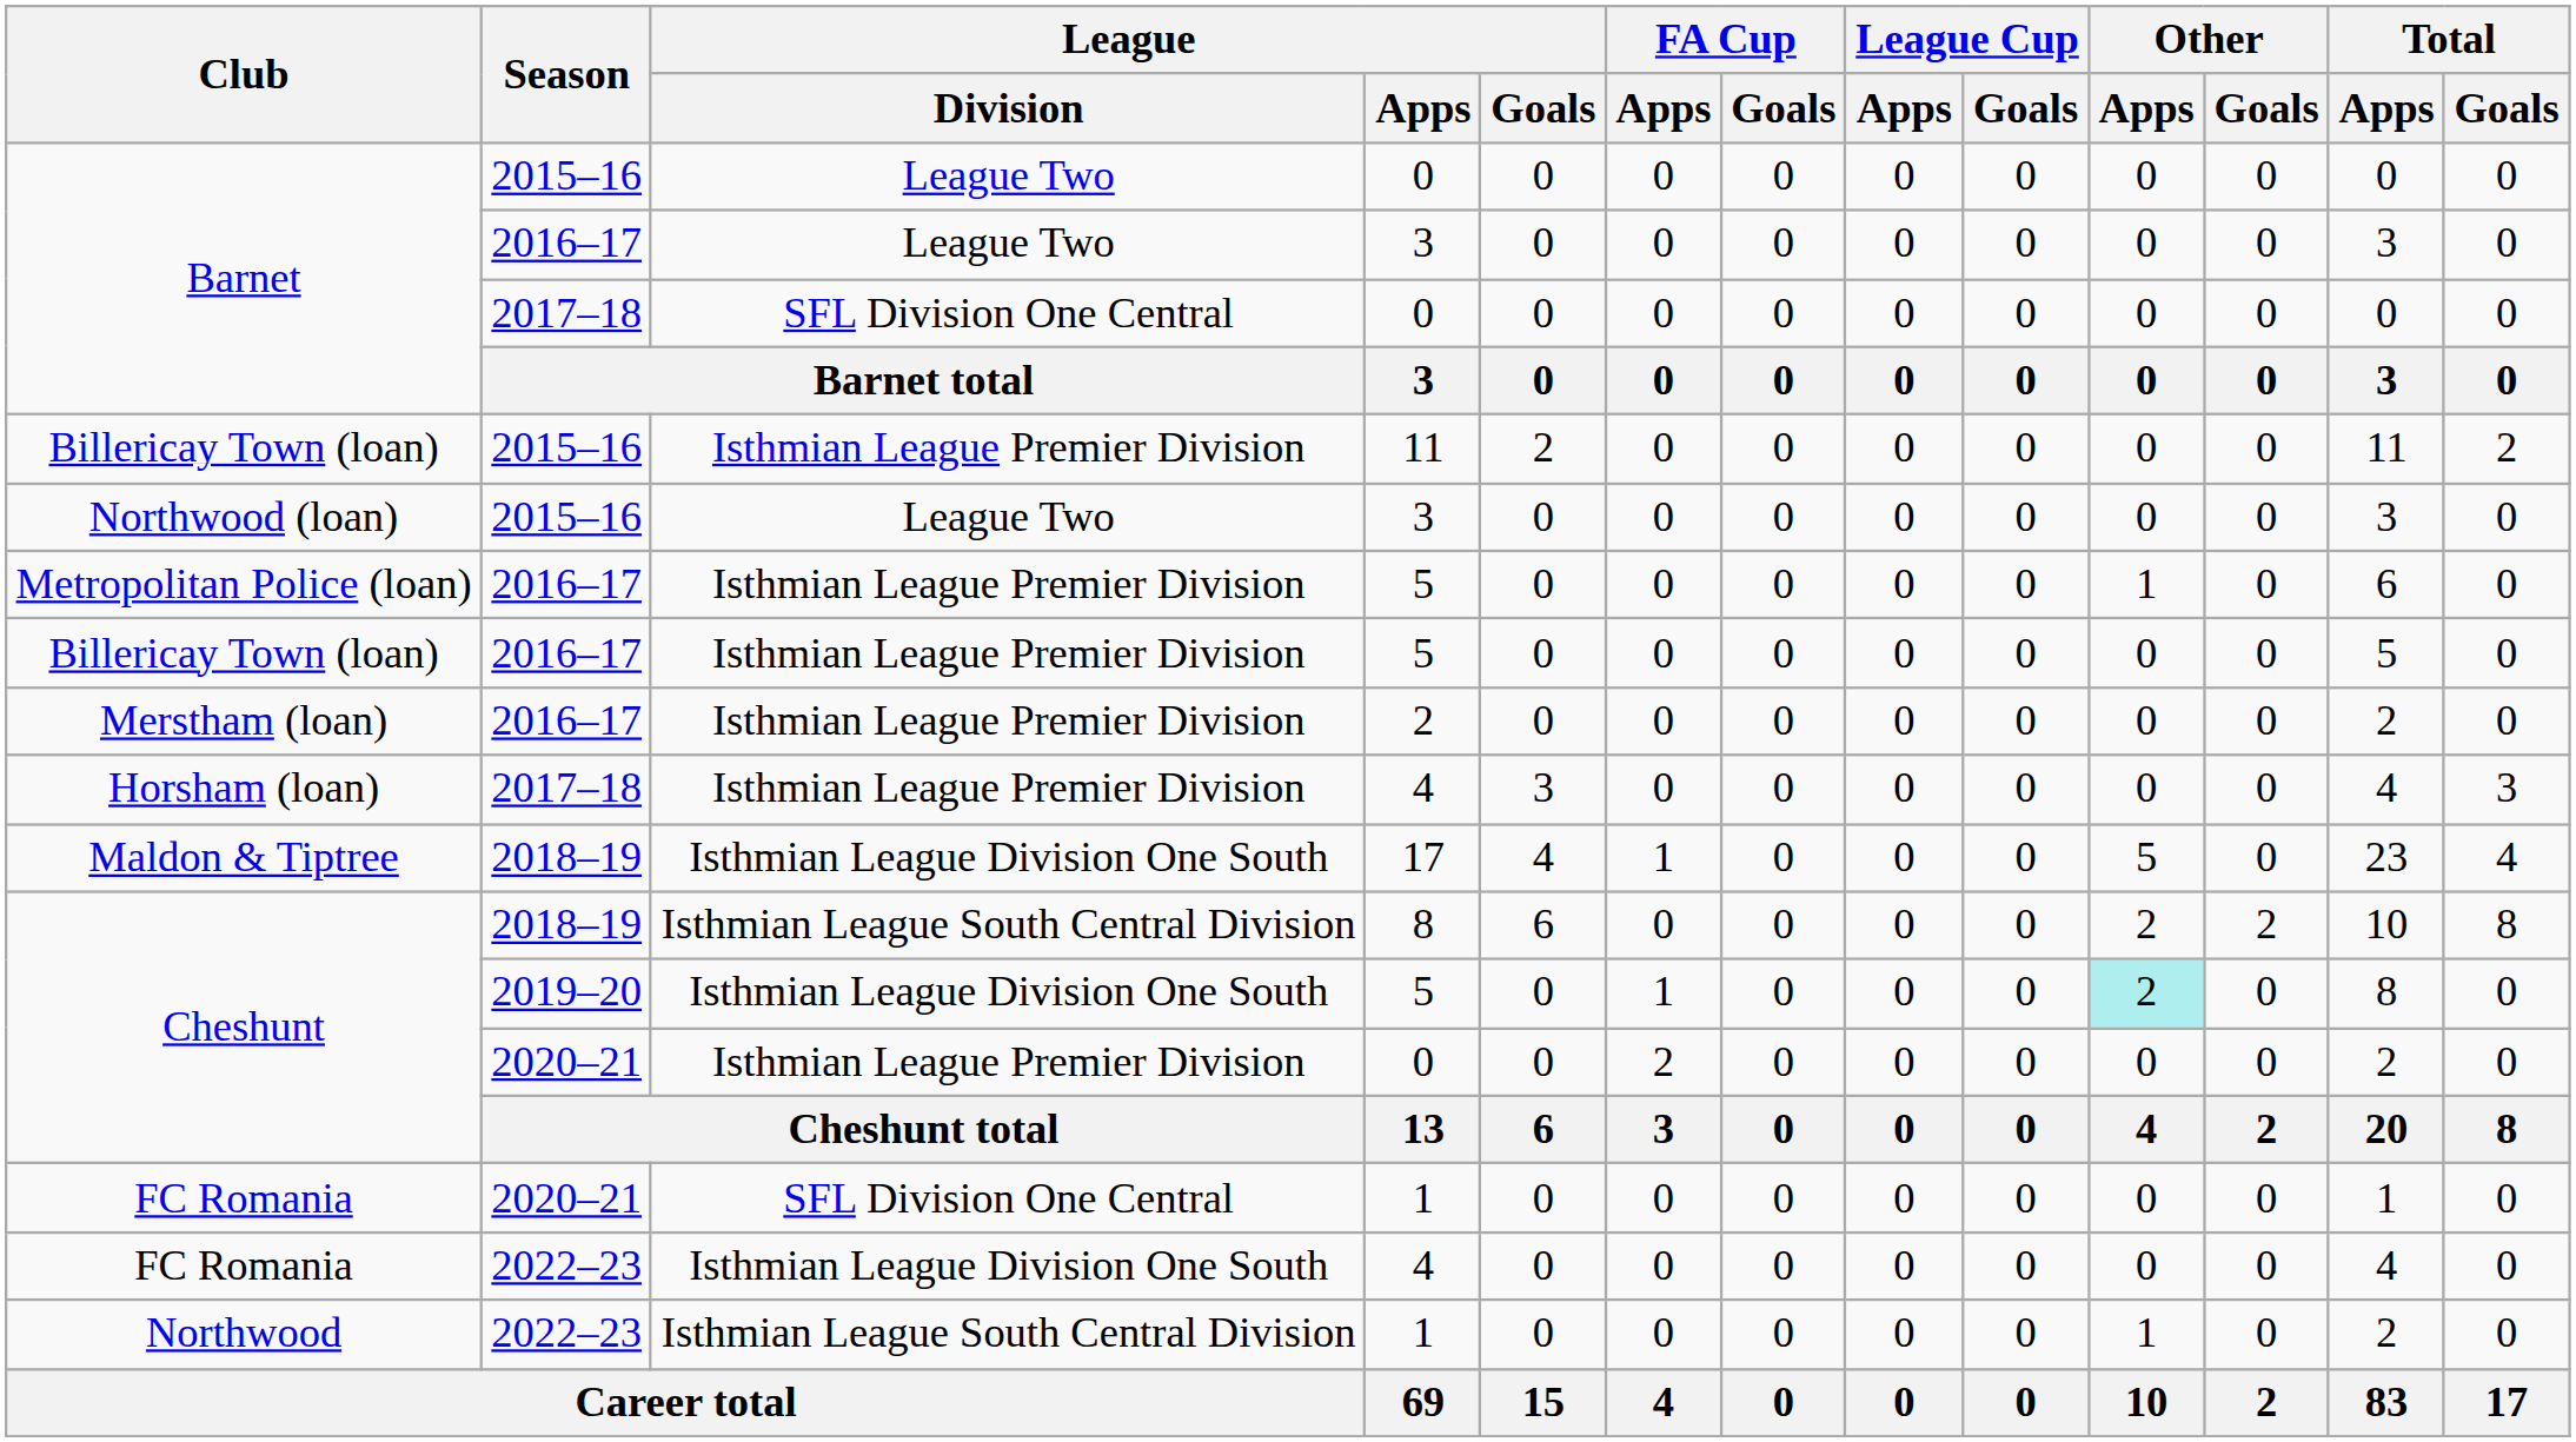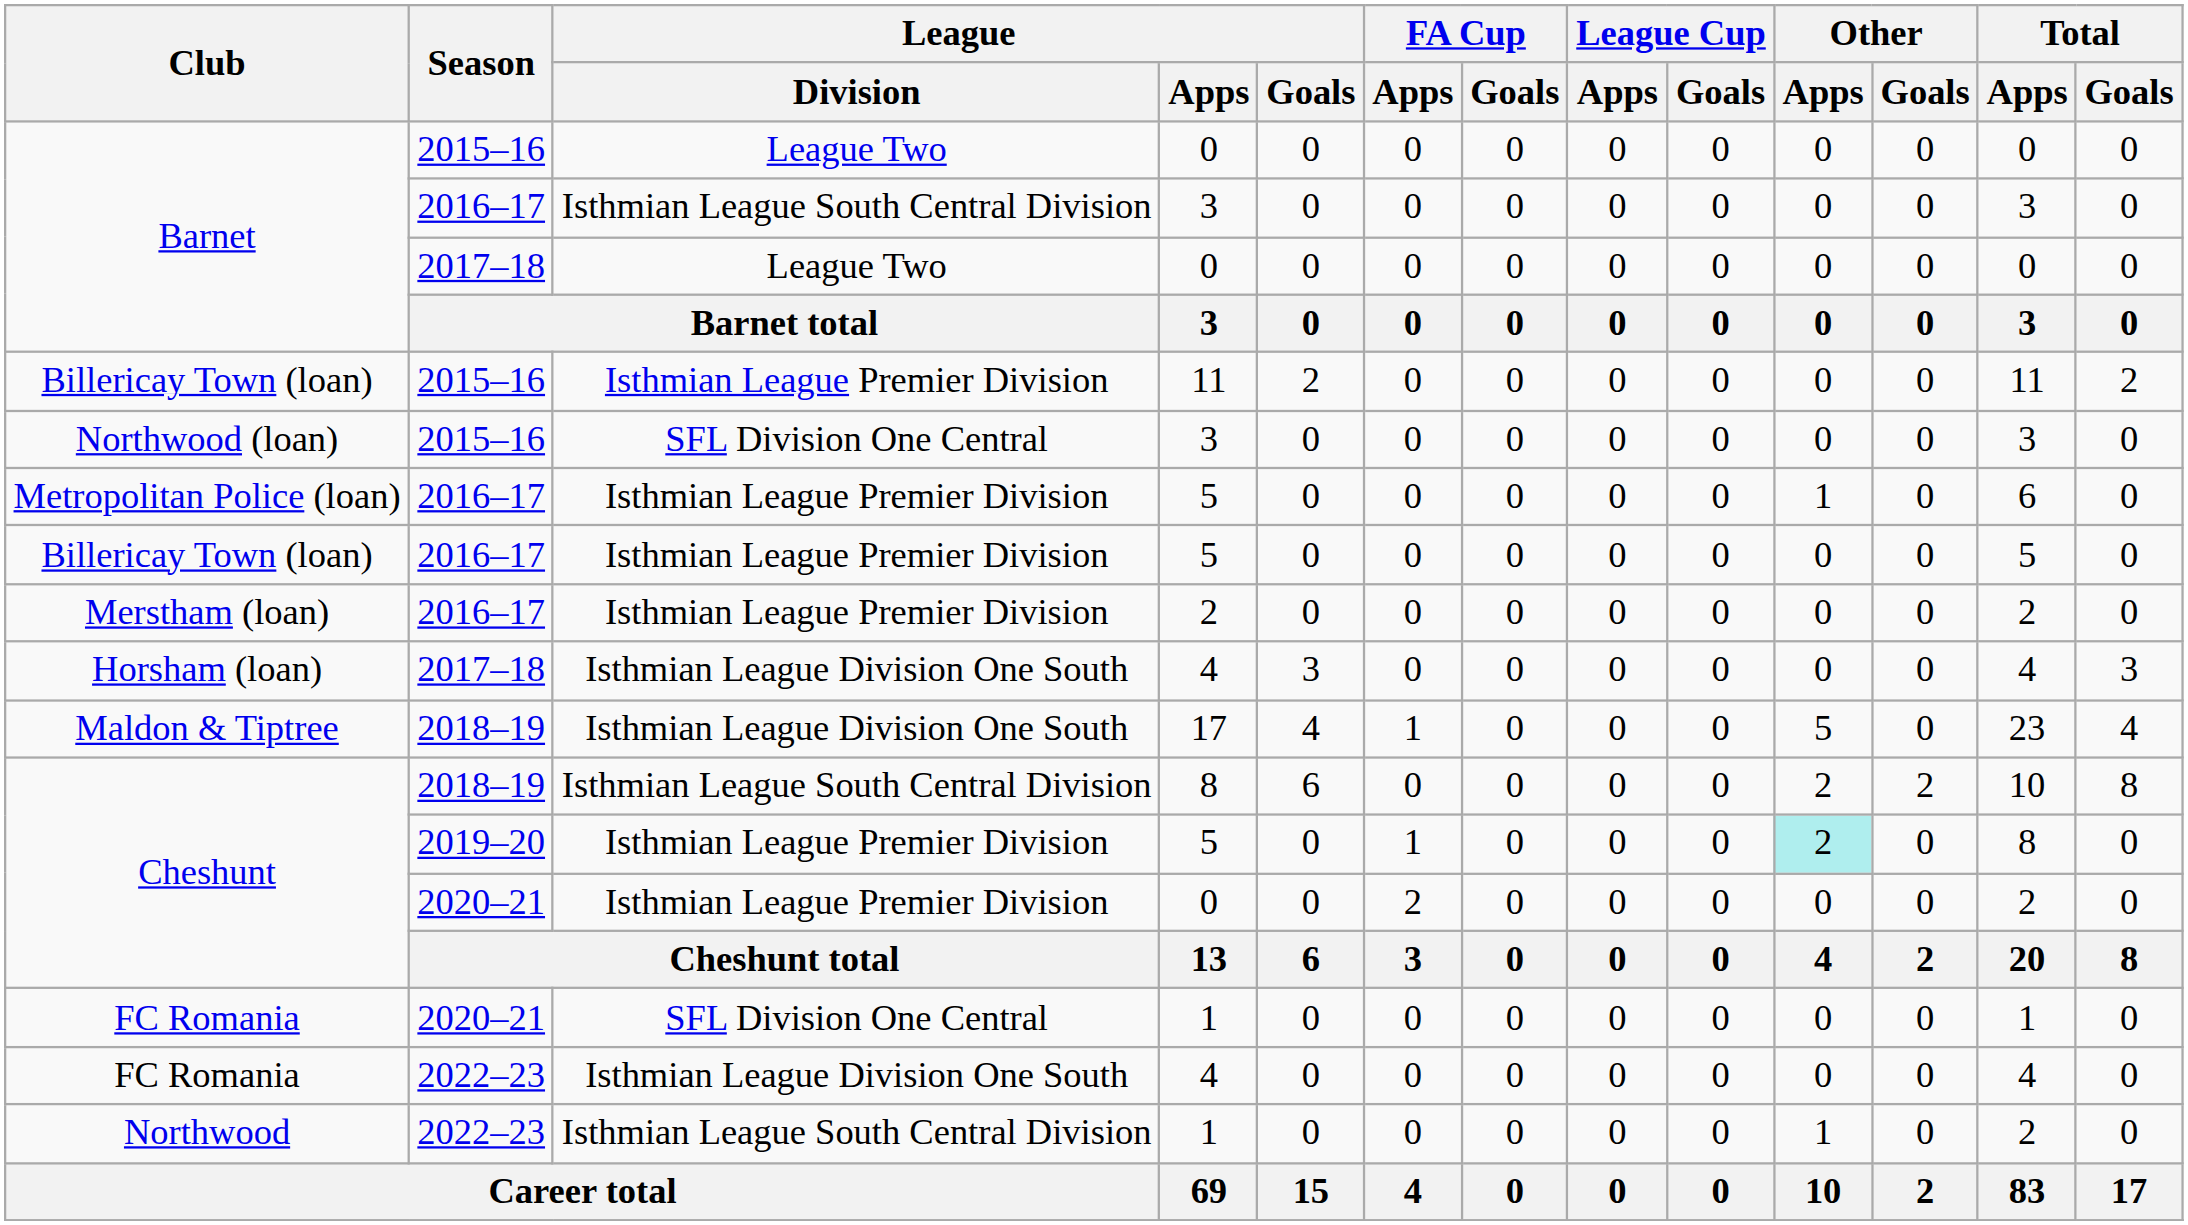 <table class="wikitable" style="text-align:center">
 <tr>
 <th rowspan=2>Club</th>
 <th rowspan=2>Season</th>
 <th colspan=3>League</th>
 <th colspan=2><a href='#'>FA Cup</a></th>
 <th colspan=2><a href='#'>League Cup</a></th>
 <th colspan=2>Other</th>
 <th colspan=2>Total</th>
 </tr>
 <tr>
 <th>Division</th>
 <th>Apps</th>
 <th>Goals</th>
 <th>Apps</th>
 <th>Goals</th>
 <th>Apps</th>
 <th>Goals</th>
 <th>Apps</th>
 <th>Goals</th>
 <th>Apps</th>
 <th>Goals</th>
 </tr>
 <tr>
 <td rowspan="4"><a href='#'>Barnet</a></td>
 <td><a href='#'>2015–16</a></td>
 <td><a href='#'>League Two</a></td>
 <td>0</td>
 <td>0</td>
 <td>0</td>
 <td>0</td>
 <td>0</td>
 <td>0</td>
 <td>0</td>
 <td>0</td>
 <td>0</td>
 <td>0</td>
 </tr>
 <tr>
 <td><a href='#'>2016–17</a></td>
-<td>League Two</td>
+<td>Isthmian League South Central Division</td>
 <td>3</td>
 <td>0</td>
 <td>0</td>
 <td>0</td>
 <td>0</td>
 <td>0</td>
 <td>0</td>
 <td>0</td>
 <td>3</td>
 <td>0</td>
 </tr>
 <tr>
 <td><a href='#'>2017–18</a></td>
-<td><a href='#'>SFL</a> Division One Central</td>
+<td>League Two</td>
 <td>0</td>
 <td>0</td>
 <td>0</td>
 <td>0</td>
 <td>0</td>
 <td>0</td>
 <td>0</td>
 <td>0</td>
 <td>0</td>
 <td>0</td>
 </tr>
 <tr>
 <th colspan="2">Barnet total</th>
 <th>3</th>
 <th>0</th>
 <th>0</th>
 <th>0</th>
 <th>0</th>
 <th>0</th>
 <th>0</th>
 <th>0</th>
 <th>3</th>
 <th>0</th>
 </tr>
 <tr>
 <td><a href='#'>Billericay Town</a> (loan)</td>
 <td><a href='#'>2015–16</a></td>
 <td><a href='#'>Isthmian League</a> Premier Division</td>
 <td>11</td>
 <td>2</td>
 <td>0</td>
 <td>0</td>
 <td>0</td>
 <td>0</td>
 <td>0</td>
 <td>0</td>
 <td>11</td>
 <td>2</td>
 </tr>
 <tr>
 <td><a href='#'>Northwood</a> (loan)</td>
 <td><a href='#'>2015–16</a></td>
-<td>League Two</td>
+<td><a href='#'>SFL</a> Division One Central</td>
 <td>3</td>
 <td>0</td>
 <td>0</td>
 <td>0</td>
 <td>0</td>
 <td>0</td>
 <td>0</td>
 <td>0</td>
 <td>3</td>
 <td>0</td>
 </tr>
 <tr>
 <td><a href='#'>Metropolitan Police</a> (loan)</td>
 <td><a href='#'>2016–17</a></td>
 <td>Isthmian League Premier Division</td>
 <td>5</td>
 <td>0</td>
 <td>0</td>
 <td>0</td>
 <td>0</td>
 <td>0</td>
 <td>1</td>
 <td>0</td>
 <td>6</td>
 <td>0</td>
 </tr>
 <tr>
 <td><a href='#'>Billericay Town</a> (loan)</td>
 <td><a href='#'>2016–17</a></td>
 <td>Isthmian League Premier Division</td>
 <td>5</td>
 <td>0</td>
 <td>0</td>
 <td>0</td>
 <td>0</td>
 <td>0</td>
 <td>0</td>
 <td>0</td>
 <td>5</td>
 <td>0</td>
 </tr>
 <tr>
 <td><a href='#'>Merstham</a> (loan)</td>
 <td><a href='#'>2016–17</a></td>
 <td>Isthmian League Premier Division</td>
 <td>2</td>
 <td>0</td>
 <td>0</td>
 <td>0</td>
 <td>0</td>
 <td>0</td>
 <td>0</td>
 <td>0</td>
 <td>2</td>
 <td>0</td>
 </tr>
 <tr>
 <td><a href='#'>Horsham</a> (loan)</td>
 <td><a href='#'>2017–18</a></td>
-<td>Isthmian League Premier Division</td>
+<td>Isthmian League Division One South</td>
 <td>4</td>
 <td>3</td>
 <td>0</td>
 <td>0</td>
 <td>0</td>
 <td>0</td>
 <td>0</td>
 <td>0</td>
 <td>4</td>
 <td>3</td>
 </tr>
 <tr>
 <td><a href='#'>Maldon & Tiptree</a></td>
 <td><a href='#'>2018–19</a></td>
 <td>Isthmian League Division One South</td>
 <td>17</td>
 <td>4</td>
 <td>1</td>
 <td>0</td>
 <td>0</td>
 <td>0</td>
 <td>5</td>
 <td>0</td>
 <td>23</td>
 <td>4</td>
 </tr>
 <tr>
 <td rowspan="4"><a href='#'>Cheshunt</a></td>
 <td><a href='#'>2018–19</a></td>
 <td>Isthmian League South Central Division</td>
 <td>8</td>
 <td>6</td>
 <td>0</td>
 <td>0</td>
 <td>0</td>
 <td>0</td>
 <td>2</td>
 <td>2</td>
 <td>10</td>
 <td>8</td>
 </tr>
 <tr>
 <td><a href='#'>2019–20</a></td>
-<td>Isthmian League Division One South</td>
+<td>Isthmian League Premier Division</td>
 <td>5</td>
 <td>0</td>
 <td>1</td>
 <td>0</td>
 <td>0</td>
 <td>0</td>
 <td style="background: paleturquoise;">2</td>
 <td>0</td>
 <td>8</td>
 <td>0</td>
 </tr>
 <tr>
 <td><a href='#'>2020–21</a></td>
 <td>Isthmian League Premier Division</td>
 <td>0</td>
 <td>0</td>
 <td>2</td>
 <td>0</td>
 <td>0</td>
 <td>0</td>
 <td>0</td>
 <td>0</td>
 <td>2</td>
 <td>0</td>
 </tr>
 <tr>
 <th colspan="2">Cheshunt total</th>
 <th>13</th>
 <th>6</th>
 <th>3</th>
 <th>0</th>
 <th>0</th>
 <th>0</th>
 <th>4</th>
 <th>2</th>
 <th>20</th>
 <th>8</th>
 </tr>
 <tr>
 <td><a href='#'>FC Romania</a></td>
 <td><a href='#'>2020–21</a></td>
 <td><a href='#'>SFL</a> Division One Central</td>
 <td>1</td>
 <td>0</td>
 <td>0</td>
 <td>0</td>
 <td>0</td>
 <td>0</td>
 <td>0</td>
 <td>0</td>
 <td>1</td>
 <td>0</td>
 </tr>
 <tr>
 <td>FC Romania</td>
 <td><a href='#'>2022–23</a></td>
 <td>Isthmian League Division One South</td>
 <td>4</td>
 <td>0</td>
 <td>0</td>
 <td>0</td>
 <td>0</td>
 <td>0</td>
 <td>0</td>
 <td>0</td>
 <td>4</td>
 <td>0</td>
 </tr>
 <tr>
 <td><a href='#'>Northwood</a></td>
 <td><a href='#'>2022–23</a></td>
 <td>Isthmian League South Central Division</td>
 <td>1</td>
 <td>0</td>
 <td>0</td>
 <td>0</td>
 <td>0</td>
 <td>0</td>
 <td>1</td>
 <td>0</td>
 <td>2</td>
 <td>0</td>
 </tr>
 <tr>
 <th colspan="3">Career total</th>
 <th>69</th>
 <th>15</th>
 <th>4</th>
 <th>0</th>
 <th>0</th>
 <th>0</th>
 <th>10</th>
 <th>2</th>
 <th>83</th>
 <th>17</th>
 </tr>
 <tr>
 </tr>
 </table>
